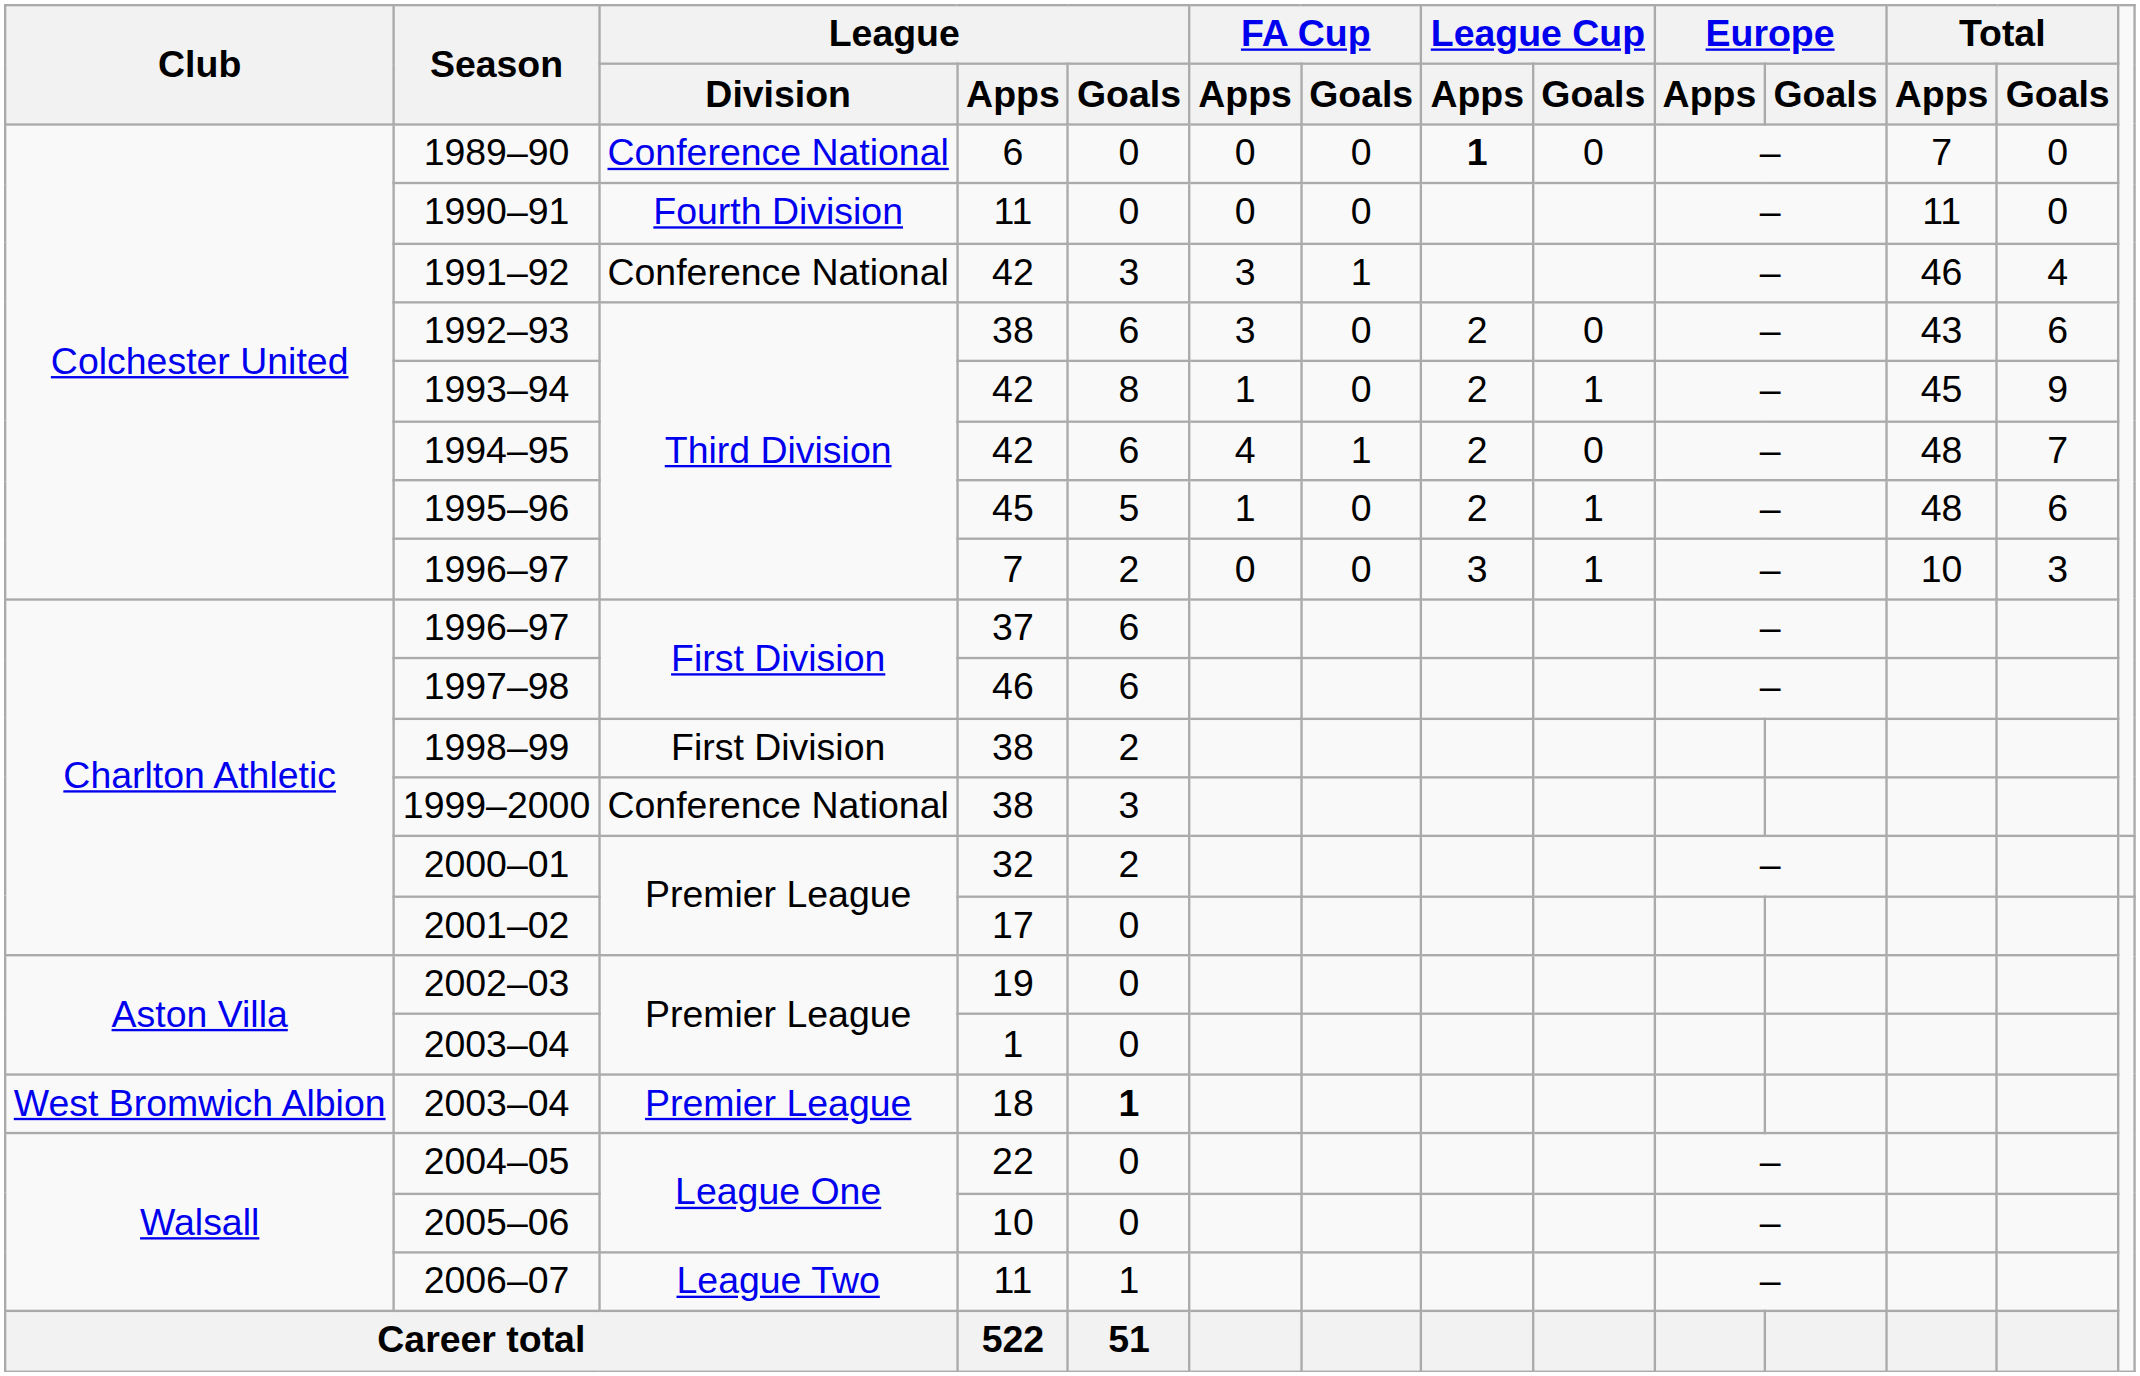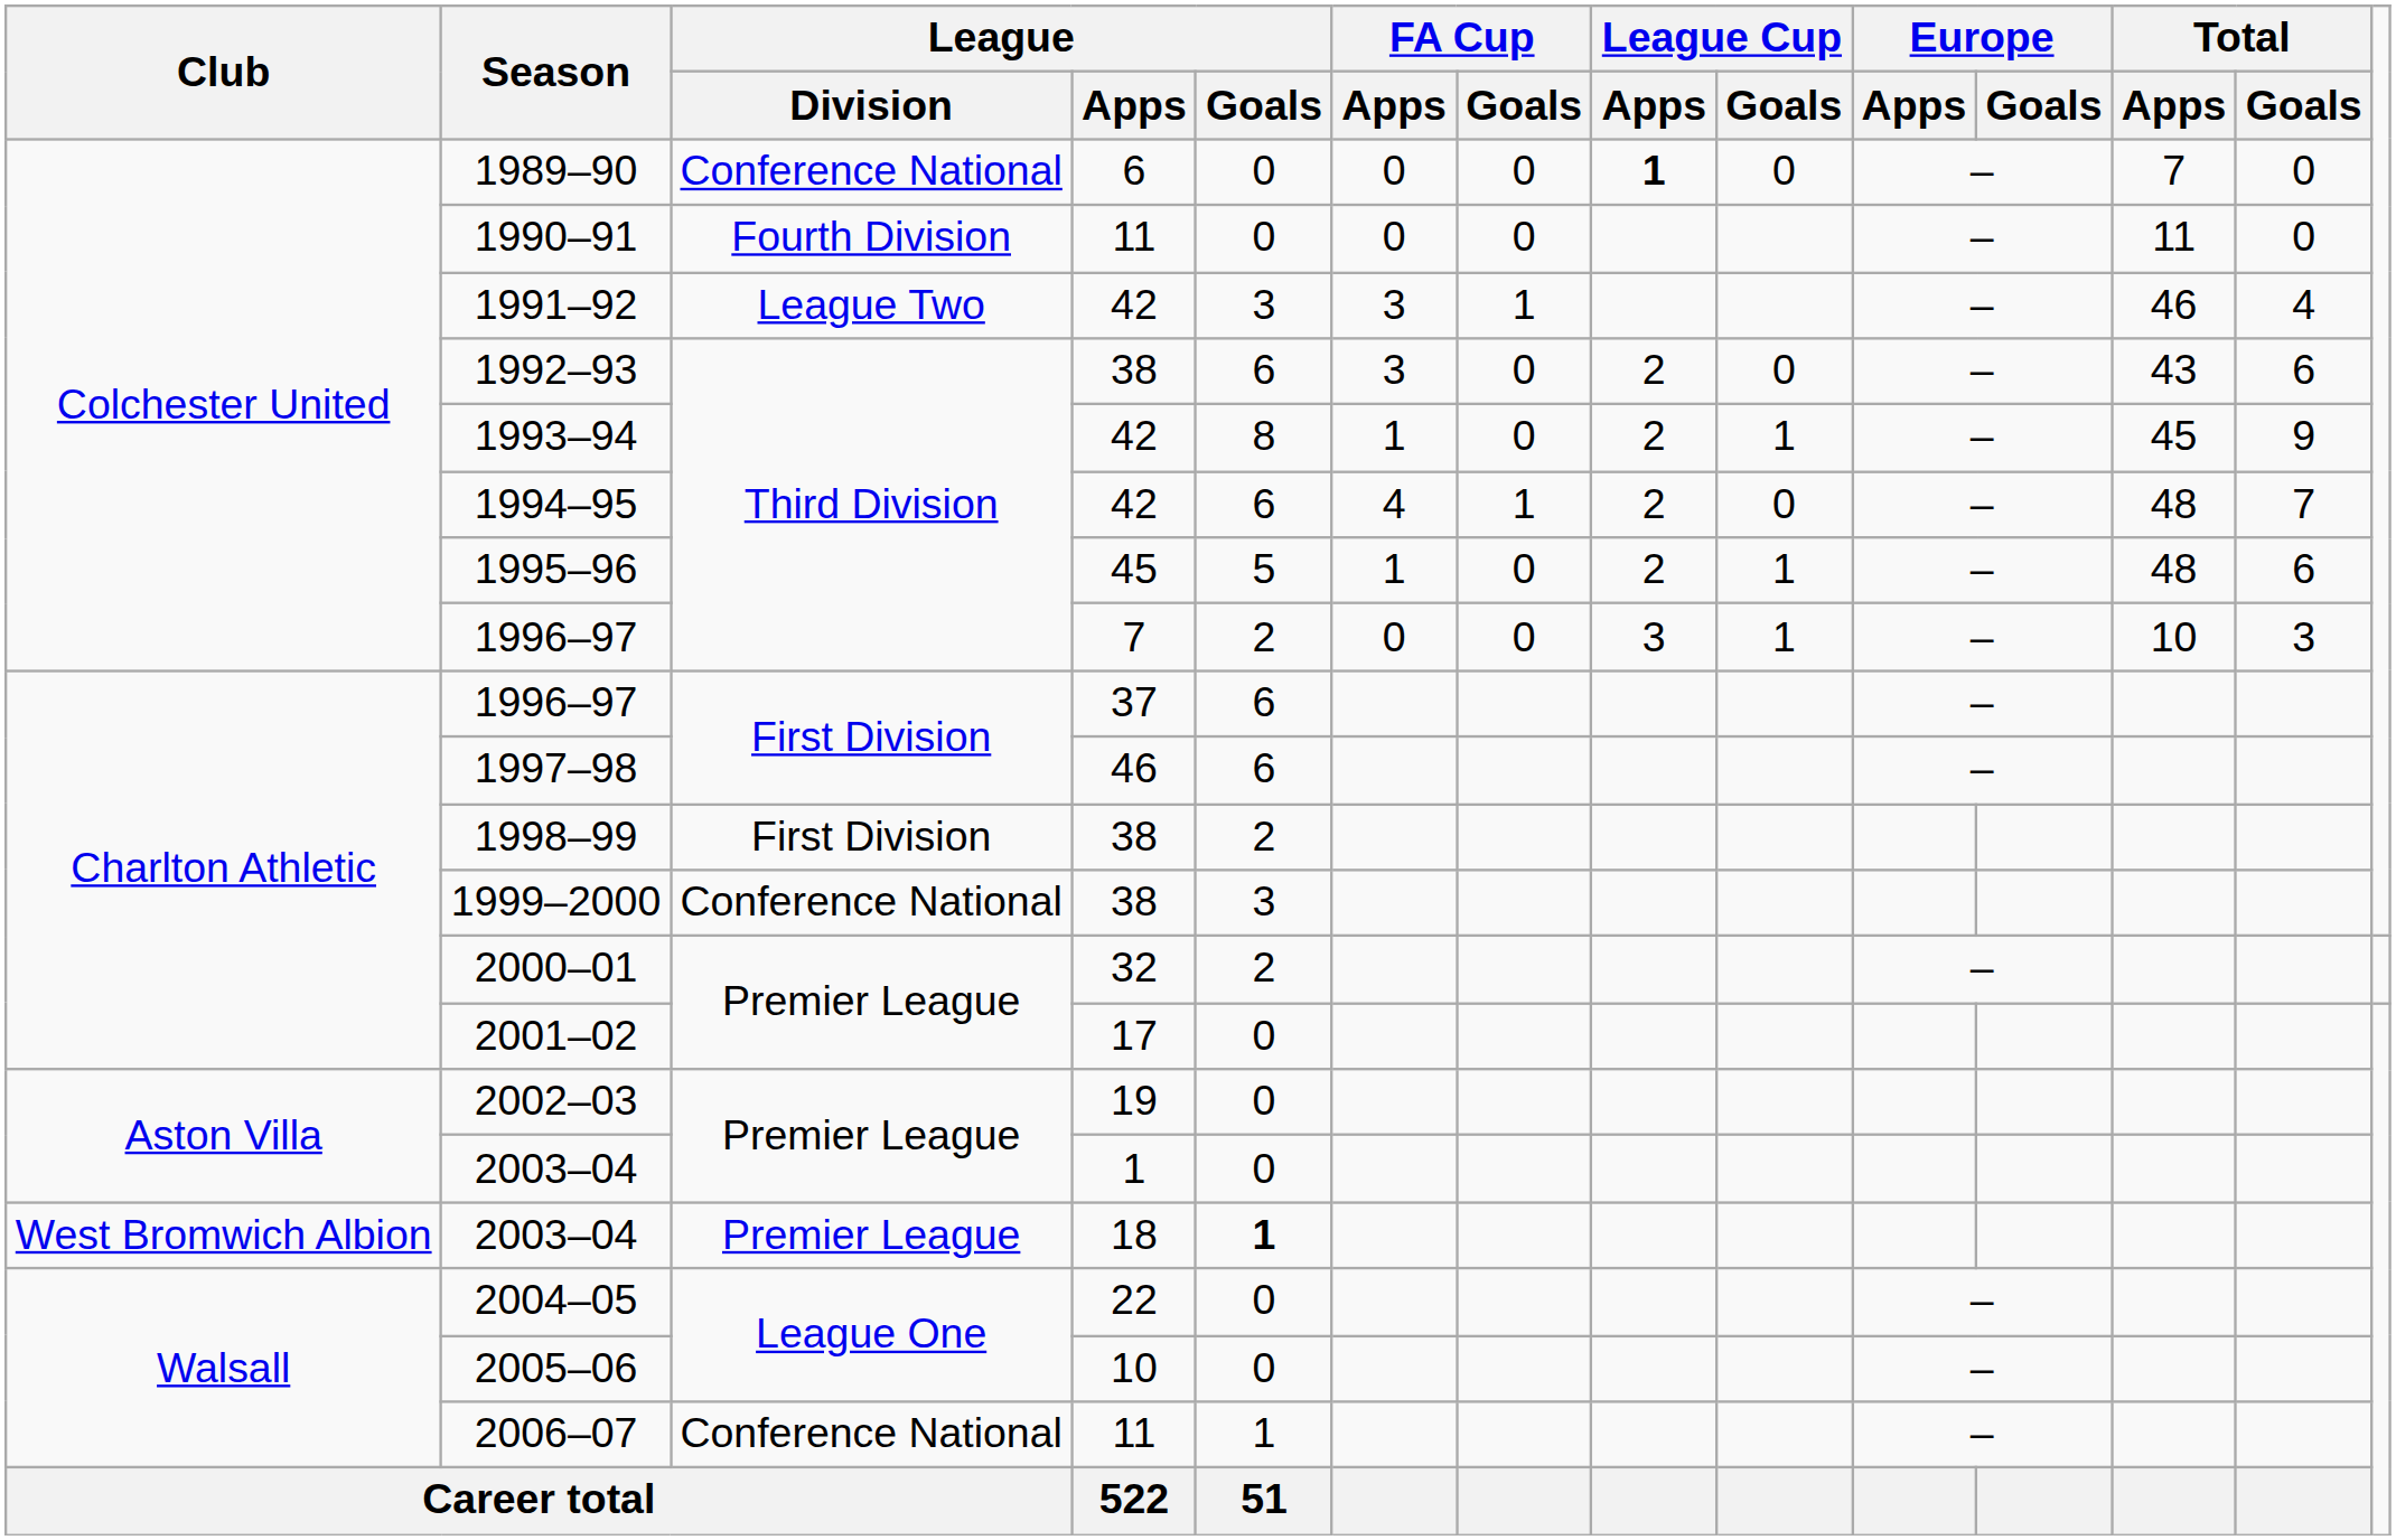 <table class="wikitable" style="text-align:center">
 <tr>
 <th rowspan="2">Club</th>
 <th rowspan="2">Season</th>
 <th colspan="3">League</th>
 <th colspan="2"><a href='#'>FA Cup</a></th>
 <th colspan="2"><a href='#'>League Cup</a></th>
 <th colspan="2"><a href='#'>Europe</a></th>
 <th colspan="2">Total</th>
 </tr>
 <tr>
 <th>Division</th>
 <th>Apps</th>
 <th>Goals</th>
 <th>Apps</th>
 <th>Goals</th>
 <th>Apps</th>
 <th>Goals</th>
 <th>Apps</th>
 <th>Goals</th>
 <th>Apps</th>
 <th>Goals</th>
 </tr>
 <tr>
 <td rowspan="8"><a href='#'>Colchester United</a></td>
 <td>1989–90</td>
 <td><a href='#'>Conference National</a></td>
 <td>6</td>
 <td>0</td>
 <td>0</td>
 <td>0</td>
 <td><strong>1</strong></td>
 <td>0</td>
 <td colspan="2">–</td>
 <td>7</td>
 <td>0</td>
 </tr>
 <tr>
 <td>1990–91</td>
 <td><a href='#'>Fourth Division</a></td>
 <td>11</td>
 <td>0</td>
 <td>0</td>
 <td>0</td>
 <td></td>
 <td></td>
 <td colspan="2">–</td>
 <td>11</td>
 <td>0</td>
 </tr>
 <tr>
 <td>1991–92</td>
-<td>Conference National</td>
+<td><a href='#'>League Two</a></td>
 <td>42</td>
 <td>3</td>
 <td>3</td>
 <td>1</td>
 <td></td>
 <td></td>
 <td colspan="2">–</td>
 <td>46</td>
 <td>4</td>
 </tr>
 <tr>
 <td>1992–93</td>
 <td rowspan="5"><a href='#'>Third Division</a></td>
 <td>38</td>
 <td>6</td>
 <td>3</td>
 <td>0</td>
 <td>2</td>
 <td>0</td>
 <td colspan="2">–</td>
 <td>43</td>
 <td>6</td>
 </tr>
 <tr>
 <td>1993–94</td>
 <td>42</td>
 <td>8</td>
 <td>1</td>
 <td>0</td>
 <td>2</td>
 <td>1</td>
 <td colspan="2">–</td>
 <td>45</td>
 <td>9</td>
 </tr>
 <tr>
 <td>1994–95</td>
 <td>42</td>
 <td>6</td>
 <td>4</td>
 <td>1</td>
 <td>2</td>
 <td>0</td>
 <td colspan="2">–</td>
 <td>48</td>
 <td>7</td>
 </tr>
 <tr>
 <td>1995–96</td>
 <td>45</td>
 <td>5</td>
 <td>1</td>
 <td>0</td>
 <td>2</td>
 <td>1</td>
 <td colspan="2">–</td>
 <td>48</td>
 <td>6</td>
 </tr>
 <tr>
 <td>1996–97</td>
 <td>7</td>
 <td>2</td>
 <td>0</td>
 <td>0</td>
 <td>3</td>
 <td>1</td>
 <td colspan="2">–</td>
 <td>10</td>
 <td>3</td>
 </tr>
 <tr>
 <td rowspan="6"><a href='#'>Charlton Athletic</a></td>
 <td>1996–97</td>
 <td rowspan="2"><a href='#'>First Division</a></td>
 <td>37</td>
 <td>6</td>
 <td></td>
 <td></td>
 <td></td>
 <td></td>
 <td colspan="2">–</td>
 <td></td>
 <td></td>
 </tr>
 <tr>
 <td>1997–98</td>
 <td>46</td>
 <td>6</td>
 <td></td>
 <td></td>
 <td></td>
 <td></td>
 <td colspan="2">–</td>
 <td></td>
 <td></td>
 </tr>
 <tr>
 <td>1998–99</td>
 <td>First Division</td>
 <td>38</td>
 <td>2</td>
 <td></td>
 <td></td>
 <td></td>
 <td></td>
 <td></td>
 <td></td>
 <td></td>
 <td></td>
 </tr>
 <tr>
 <td>1999–2000</td>
 <td>Conference National</td>
 <td>38</td>
 <td>3</td>
 <td></td>
 <td></td>
 <td></td>
 <td></td>
 <td></td>
 <td></td>
 <td></td>
 <td></td>
 </tr>
 <tr>
 <td>2000–01</td>
 <td rowspan="2">Premier League</td>
 <td>32</td>
 <td>2</td>
 <td></td>
 <td></td>
 <td></td>
 <td></td>
 <td colspan="2">–</td>
 <td></td>
 <td></td>
 <td></td>
 </tr>
 <tr>
 <td>2001–02</td>
 <td>17</td>
 <td>0</td>
 <td></td>
 <td></td>
 <td></td>
 <td></td>
 <td></td>
 <td></td>
 <td></td>
 <td></td>
 </tr>
 <tr>
 <td rowspan="2"><a href='#'>Aston Villa</a></td>
 <td>2002–03</td>
 <td rowspan="2">Premier League</td>
 <td>19</td>
 <td>0</td>
 <td></td>
 <td></td>
 <td></td>
 <td></td>
 <td></td>
 <td></td>
 <td></td>
 <td></td>
 </tr>
 <tr>
 <td>2003–04</td>
 <td>1</td>
 <td>0</td>
 <td></td>
 <td></td>
 <td></td>
 <td></td>
 <td></td>
 <td></td>
 <td></td>
 <td></td>
 </tr>
 <tr>
 <td><a href='#'>West Bromwich Albion</a></td>
 <td>2003–04</td>
 <td><a href='#'>Premier League</a></td>
 <td>18</td>
 <td><strong>1</strong></td>
 <td></td>
 <td></td>
 <td></td>
 <td></td>
 <td></td>
 <td></td>
 <td></td>
 <td></td>
 </tr>
 <tr>
 <td rowspan="3"><a href='#'>Walsall</a></td>
 <td>2004–05</td>
 <td rowspan="2"><a href='#'>League One</a></td>
 <td>22</td>
 <td>0</td>
 <td></td>
 <td></td>
 <td></td>
 <td></td>
 <td colspan="2">–</td>
 <td></td>
 <td></td>
 </tr>
 <tr>
 <td>2005–06</td>
 <td>10</td>
 <td>0</td>
 <td></td>
 <td></td>
 <td></td>
 <td></td>
 <td colspan="2">–</td>
 <td></td>
 <td></td>
 </tr>
 <tr>
 <td>2006–07</td>
-<td><a href='#'>League Two</a></td>
+<td>Conference National</td>
 <td>11</td>
 <td>1</td>
 <td></td>
 <td></td>
 <td></td>
 <td></td>
 <td colspan="2">–</td>
 <td></td>
 <td></td>
 </tr>
 <tr>
 <th colspan="3">Career total</th>
 <th>522</th>
 <th>51</th>
 <th></th>
 <th></th>
 <th></th>
 <th></th>
 <th></th>
 <th></th>
 <th></th>
 <th></th>
 </tr>
 </table>
